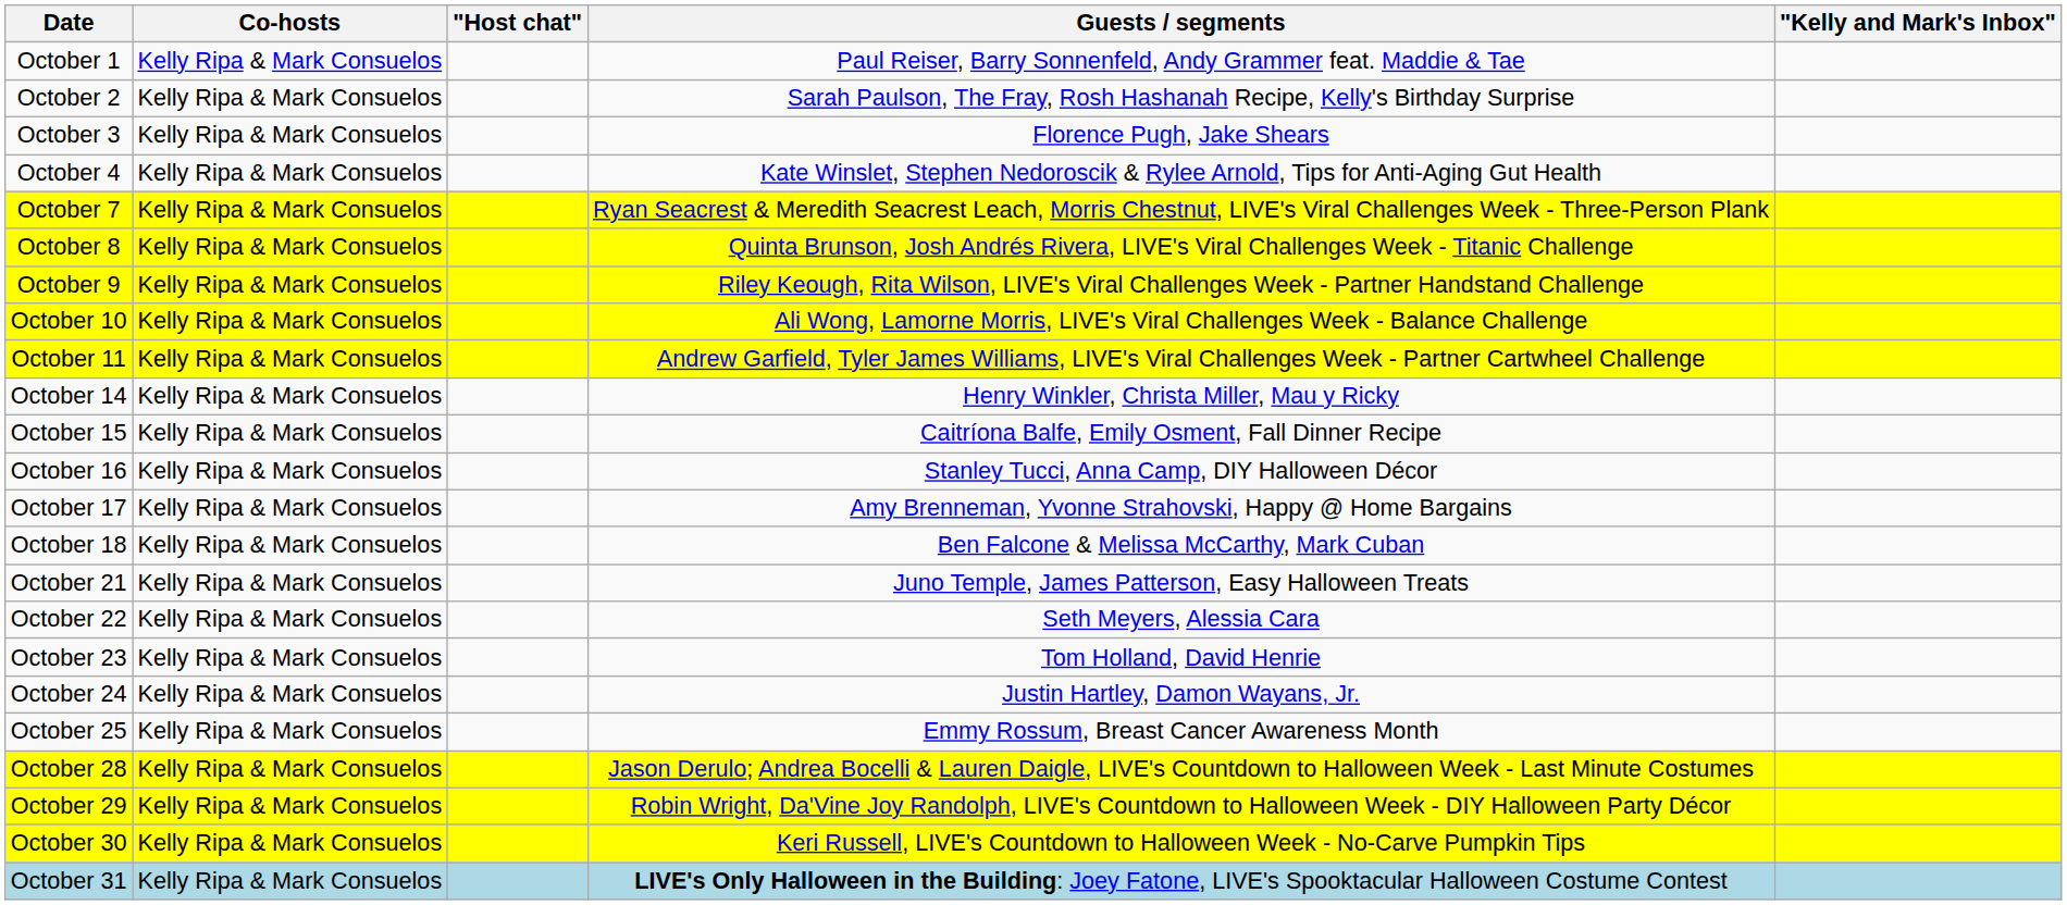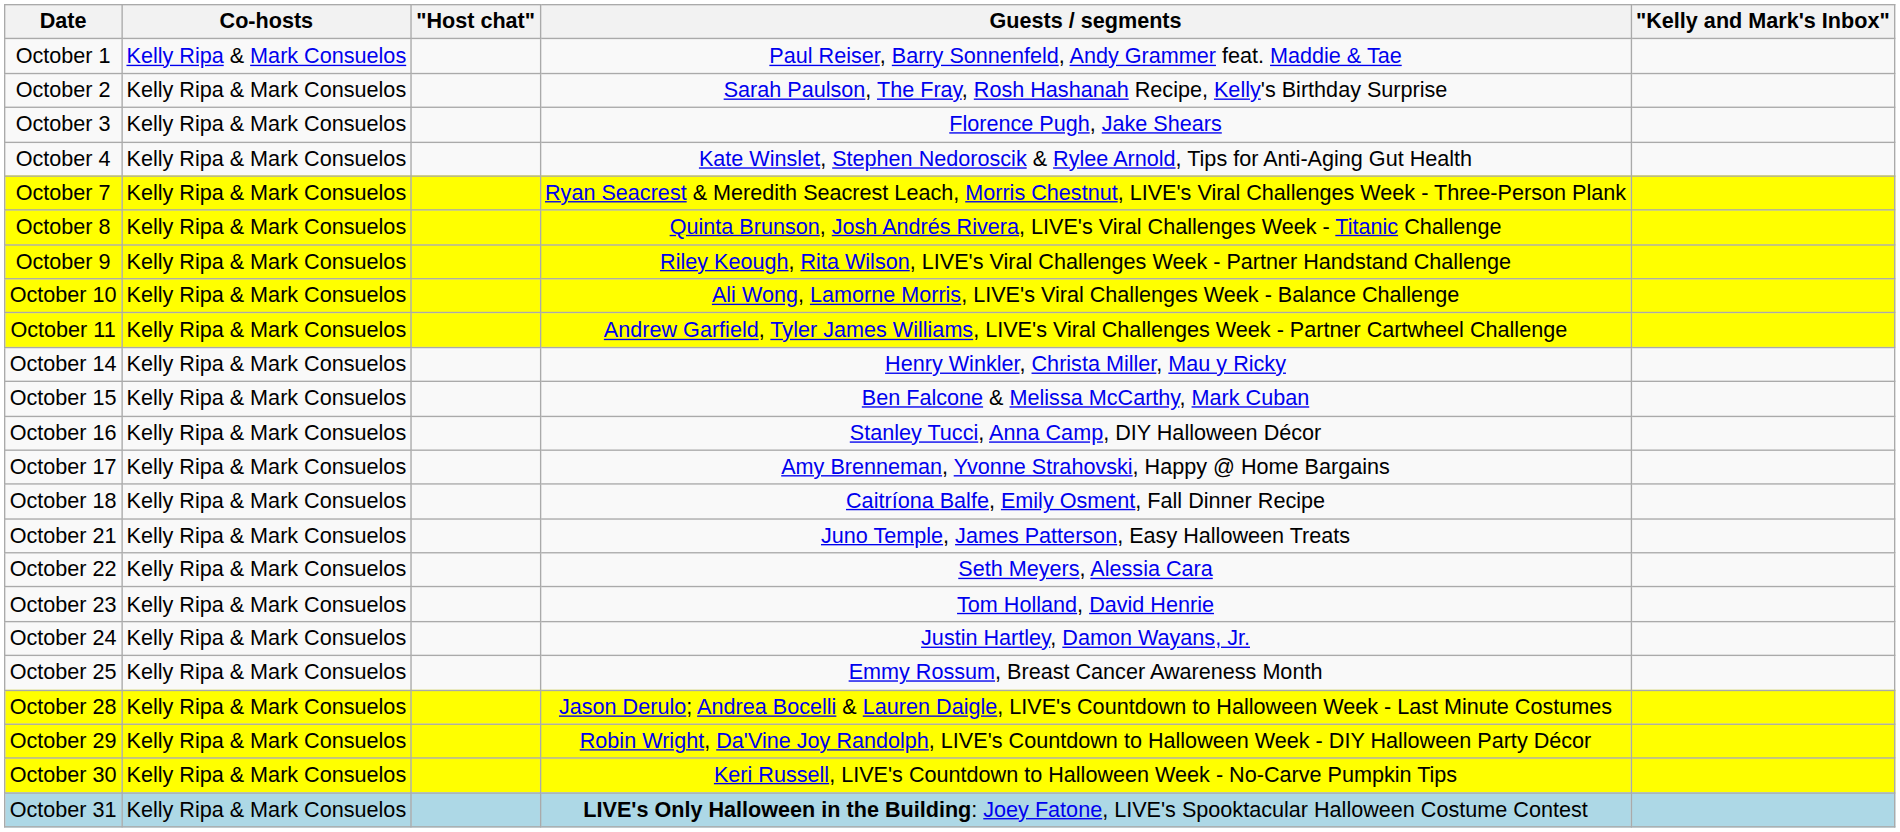 <table class="wikitable sortable" style="text-align:center;">
 <tr>
 <th>Date</th>
 <th>Co-hosts</th>
 <th>"Host chat"</th>
 <th>Guests / segments</th>
 <th>"Kelly and Mark's Inbox"</th>
 </tr>
 <tr>
 <td>October 1</td>
 <td><a href='#'>Kelly Ripa</a> & <a href='#'>Mark Consuelos</a></td>
 <td></td>
 <td><a href='#'>Paul Reiser</a>, <a href='#'>Barry Sonnenfeld</a>, <a href='#'>Andy Grammer</a> feat. <a href='#'>Maddie & Tae</a></td>
 <td></td>
 </tr>
 <tr>
 <td>October 2</td>
 <td>Kelly Ripa & Mark Consuelos</td>
 <td></td>
 <td><a href='#'>Sarah Paulson</a>, <a href='#'>The Fray</a>, <a href='#'>Rosh Hashanah</a> Recipe, <a href='#'>Kelly</a>'s Birthday Surprise</td>
 <td></td>
 </tr>
 <tr>
 <td>October 3</td>
 <td>Kelly Ripa & Mark Consuelos</td>
 <td></td>
 <td><a href='#'>Florence Pugh</a>, <a href='#'>Jake Shears</a></td>
 <td></td>
 </tr>
 <tr>
 <td>October 4</td>
 <td>Kelly Ripa & Mark Consuelos</td>
 <td></td>
 <td><a href='#'>Kate Winslet</a>, <a href='#'>Stephen Nedoroscik</a> & <a href='#'>Rylee Arnold</a>, Tips for Anti-Aging Gut Health</td>
 <td></td>
 </tr>
 <tr style="background:yellow;">
 <td>October 7</td>
 <td>Kelly Ripa & Mark Consuelos</td>
 <td></td>
 <td><a href='#'>Ryan Seacrest</a> & Meredith Seacrest Leach, <a href='#'>Morris Chestnut</a>, LIVE's Viral Challenges Week - Three-Person Plank</td>
 <td></td>
 </tr>
 <tr style="background:yellow;">
 <td>October 8</td>
 <td>Kelly Ripa & Mark Consuelos</td>
 <td></td>
 <td><a href='#'>Quinta Brunson</a>, <a href='#'>Josh Andrés Rivera</a>, LIVE's Viral Challenges Week - <a href='#'>Titanic</a> Challenge</td>
 <td></td>
 </tr>
 <tr style="background:yellow;">
 <td>October 9</td>
 <td>Kelly Ripa & Mark Consuelos</td>
 <td></td>
 <td><a href='#'>Riley Keough</a>, <a href='#'>Rita Wilson</a>, LIVE's Viral Challenges Week - Partner Handstand Challenge</td>
 <td></td>
 </tr>
 <tr style="background:yellow;">
 <td>October 10</td>
 <td>Kelly Ripa & Mark Consuelos</td>
 <td></td>
 <td><a href='#'>Ali Wong</a>, <a href='#'>Lamorne Morris</a>, LIVE's Viral Challenges Week - Balance Challenge</td>
 <td></td>
 </tr>
 <tr style="background:yellow;">
 <td>October 11</td>
 <td>Kelly Ripa & Mark Consuelos</td>
 <td></td>
 <td><a href='#'>Andrew Garfield</a>, <a href='#'>Tyler James Williams</a>, LIVE's Viral Challenges Week - Partner Cartwheel Challenge</td>
 <td></td>
 </tr>
 <tr>
 <td>October 14</td>
 <td>Kelly Ripa & Mark Consuelos</td>
 <td></td>
 <td><a href='#'>Henry Winkler</a>, <a href='#'>Christa Miller</a>, <a href='#'>Mau y Ricky</a></td>
 <td></td>
 </tr>
 <tr>
 <td>October 15</td>
 <td>Kelly Ripa & Mark Consuelos</td>
 <td></td>
-<td><a href='#'>Caitríona Balfe</a>, <a href='#'>Emily Osment</a>, Fall Dinner Recipe</td>
+<td><a href='#'>Ben Falcone</a> & <a href='#'>Melissa McCarthy</a>, <a href='#'>Mark Cuban</a></td>
 <td></td>
 </tr>
 <tr>
 <td>October 16</td>
 <td>Kelly Ripa & Mark Consuelos</td>
 <td></td>
 <td><a href='#'>Stanley Tucci</a>, <a href='#'>Anna Camp</a>, DIY Halloween Décor</td>
 <td></td>
 </tr>
 <tr>
 <td>October 17</td>
 <td>Kelly Ripa & Mark Consuelos</td>
 <td></td>
 <td><a href='#'>Amy Brenneman</a>, <a href='#'>Yvonne Strahovski</a>, Happy @ Home Bargains</td>
 <td></td>
 </tr>
 <tr>
 <td>October 18</td>
 <td>Kelly Ripa & Mark Consuelos</td>
 <td></td>
-<td><a href='#'>Ben Falcone</a> & <a href='#'>Melissa McCarthy</a>, <a href='#'>Mark Cuban</a></td>
+<td><a href='#'>Caitríona Balfe</a>, <a href='#'>Emily Osment</a>, Fall Dinner Recipe</td>
 <td></td>
 </tr>
 <tr>
 <td>October 21</td>
 <td>Kelly Ripa & Mark Consuelos</td>
 <td></td>
 <td><a href='#'>Juno Temple</a>, <a href='#'>James Patterson</a>, Easy Halloween Treats</td>
 <td></td>
 </tr>
 <tr>
 <td>October 22</td>
 <td>Kelly Ripa & Mark Consuelos</td>
 <td></td>
 <td><a href='#'>Seth Meyers</a>, <a href='#'>Alessia Cara</a></td>
 <td></td>
 </tr>
 <tr>
 <td>October 23</td>
 <td>Kelly Ripa & Mark Consuelos</td>
 <td></td>
 <td><a href='#'>Tom Holland</a>, <a href='#'>David Henrie</a></td>
 <td></td>
 </tr>
 <tr>
 <td>October 24</td>
 <td>Kelly Ripa & Mark Consuelos</td>
 <td></td>
 <td><a href='#'>Justin Hartley</a>, <a href='#'>Damon Wayans, Jr.</a></td>
 <td></td>
 </tr>
 <tr>
 <td>October 25</td>
 <td>Kelly Ripa & Mark Consuelos</td>
 <td></td>
 <td><a href='#'>Emmy Rossum</a>, Breast Cancer Awareness Month</td>
 <td></td>
 </tr>
 <tr style="background:yellow;">
 <td>October 28</td>
 <td>Kelly Ripa & Mark Consuelos</td>
 <td></td>
 <td><a href='#'>Jason Derulo</a>; <a href='#'>Andrea Bocelli</a> & <a href='#'>Lauren Daigle</a>, LIVE's Countdown to Halloween Week - Last Minute Costumes</td>
 <td></td>
 </tr>
 <tr style="background:yellow;">
 <td>October 29</td>
 <td>Kelly Ripa & Mark Consuelos</td>
 <td></td>
 <td><a href='#'>Robin Wright</a>, <a href='#'>Da'Vine Joy Randolph</a>, LIVE's Countdown to Halloween Week - DIY Halloween Party Décor</td>
 <td></td>
 </tr>
 <tr style="background:yellow;">
 <td>October 30</td>
 <td>Kelly Ripa & Mark Consuelos</td>
 <td></td>
 <td><a href='#'>Keri Russell</a>, LIVE's Countdown to Halloween Week - No-Carve Pumpkin Tips</td>
 <td></td>
 </tr>
 <tr style="background:lightblue;">
 <td>October 31</td>
 <td>Kelly Ripa & Mark Consuelos</td>
 <td></td>
 <td><strong>LIVE's Only Halloween in the Building</strong>: <a href='#'>Joey Fatone</a>, LIVE's Spooktacular Halloween Costume Contest</td>
 <td></td>
 </tr>
 </table>
